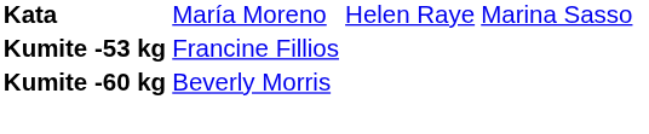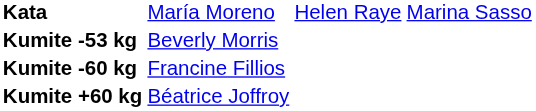 <table>
 <tr>
 <td><strong>Kata</strong></td>
 <td> <a href='#'>María Moreno</a></td>
 <td> <a href='#'>Helen Raye</a></td>
 <td> <a href='#'>Marina Sasso</a></td>
 </tr>
 <tr>
 <td><strong>Kumite -53 kg</strong></td>
+<td> <a href='#'>Beverly Morris</a></td>
+<td></td>
+<td>  <br> </td>
+</tr>
+<tr>
+<td><strong>Kumite -60 kg</strong></td>
 <td> <a href='#'>Francine Fillios</a></td>
 <td></td>
 <td>  <br> </td>
 </tr>
 <tr>
-<td><strong>Kumite -60 kg</strong></td>
-<td> <a href='#'>Beverly Morris</a></td>
+<td><strong>Kumite +60 kg</strong></td>
+<td> <a href='#'>Béatrice Joffroy</a></td>
 <td></td>
 <td>  <br> </td>
 </tr>
 </table>
